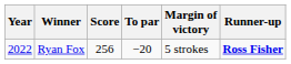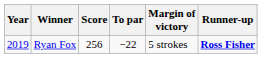 <table class="wikitable" style="font-size:95%">
 <tr>
 <th>Year</th>
 <th>Winner</th>
 <th>Score</th>
 <th>To par</th>
 <th>Margin of<br>victory</th>
 <th>Runner-up</th>
 </tr>
 <tr>
-<td><a href='#'>2022</a></td>
+<td><a href='#'>2019</a></td>
 <td> <a href='#'>Ryan Fox</a></td>
 <td align=center>256</td>
-<td align=center>−20</td>
+<td align=center>−22</td>
 <td>5 strokes</td>
 <td><strong> <a href='#'>Ross Fisher</a></strong></td>
 </tr>
 </table>
